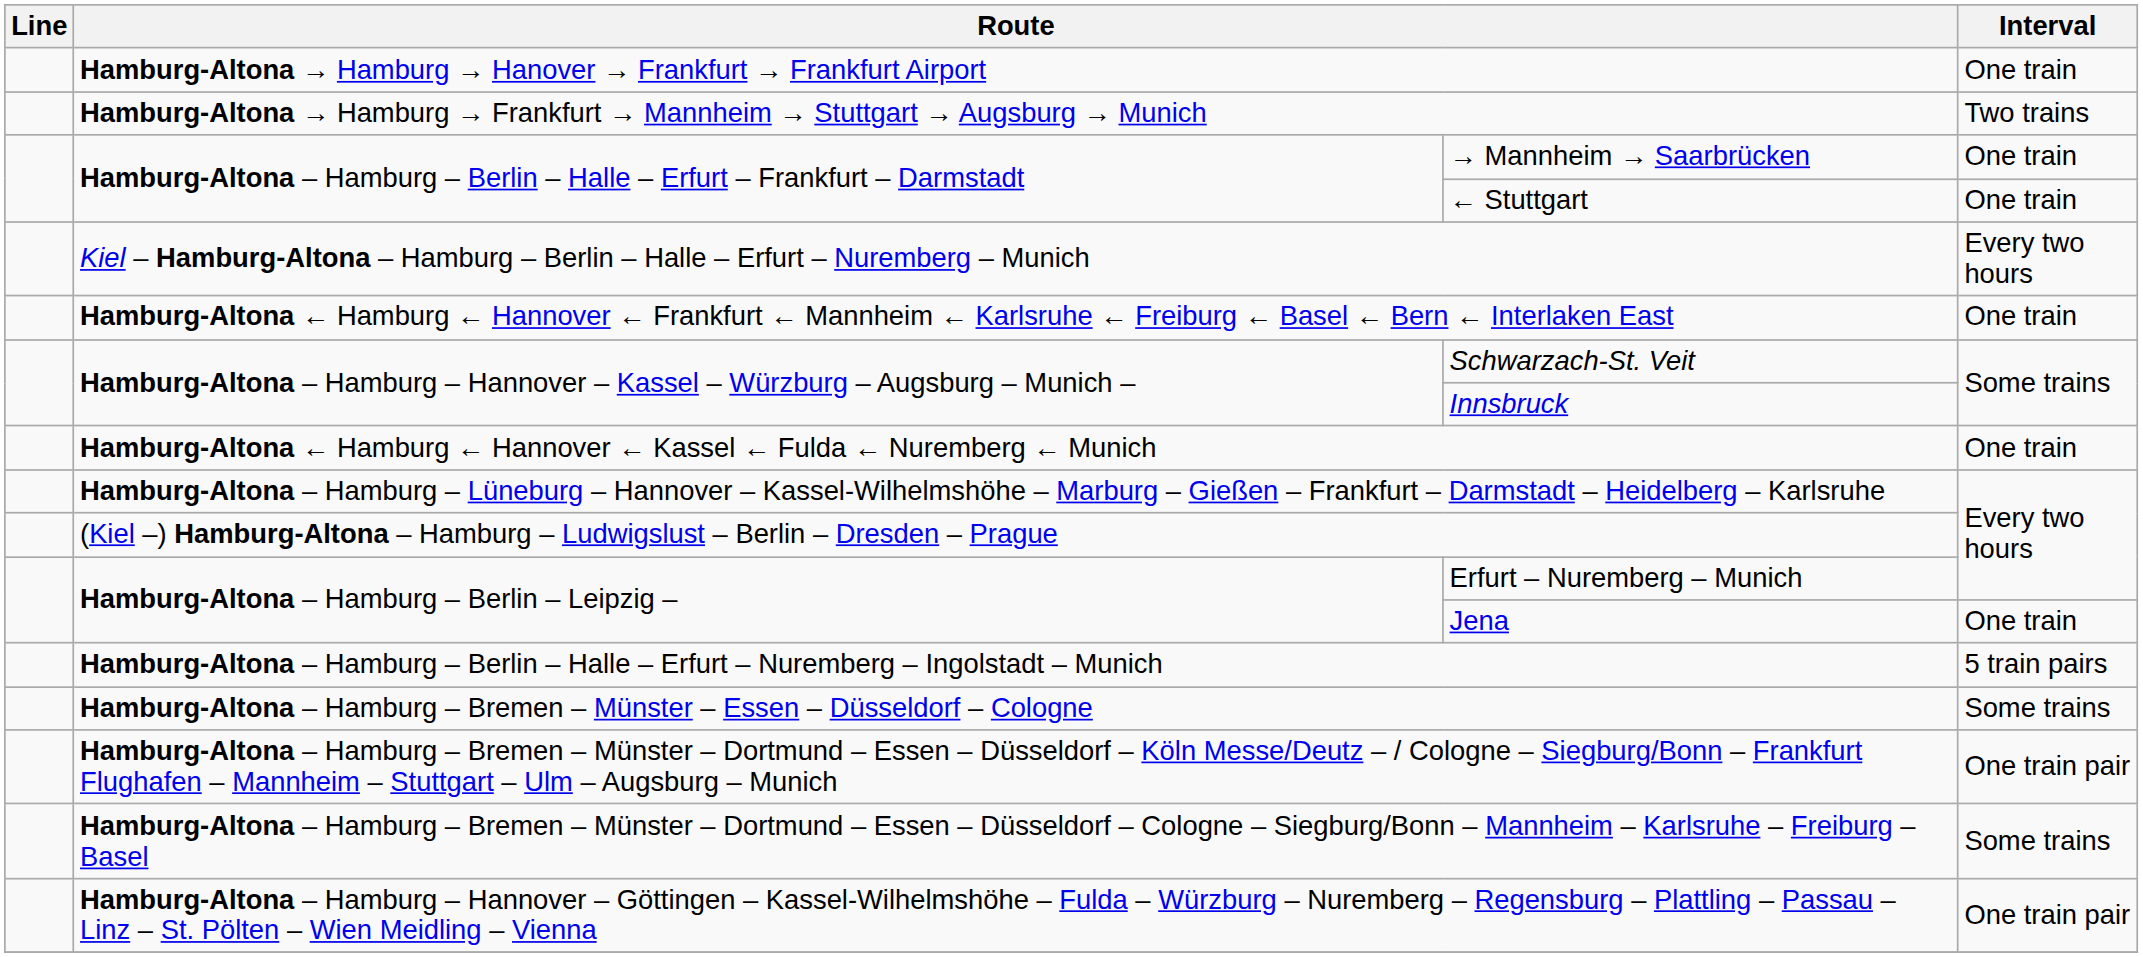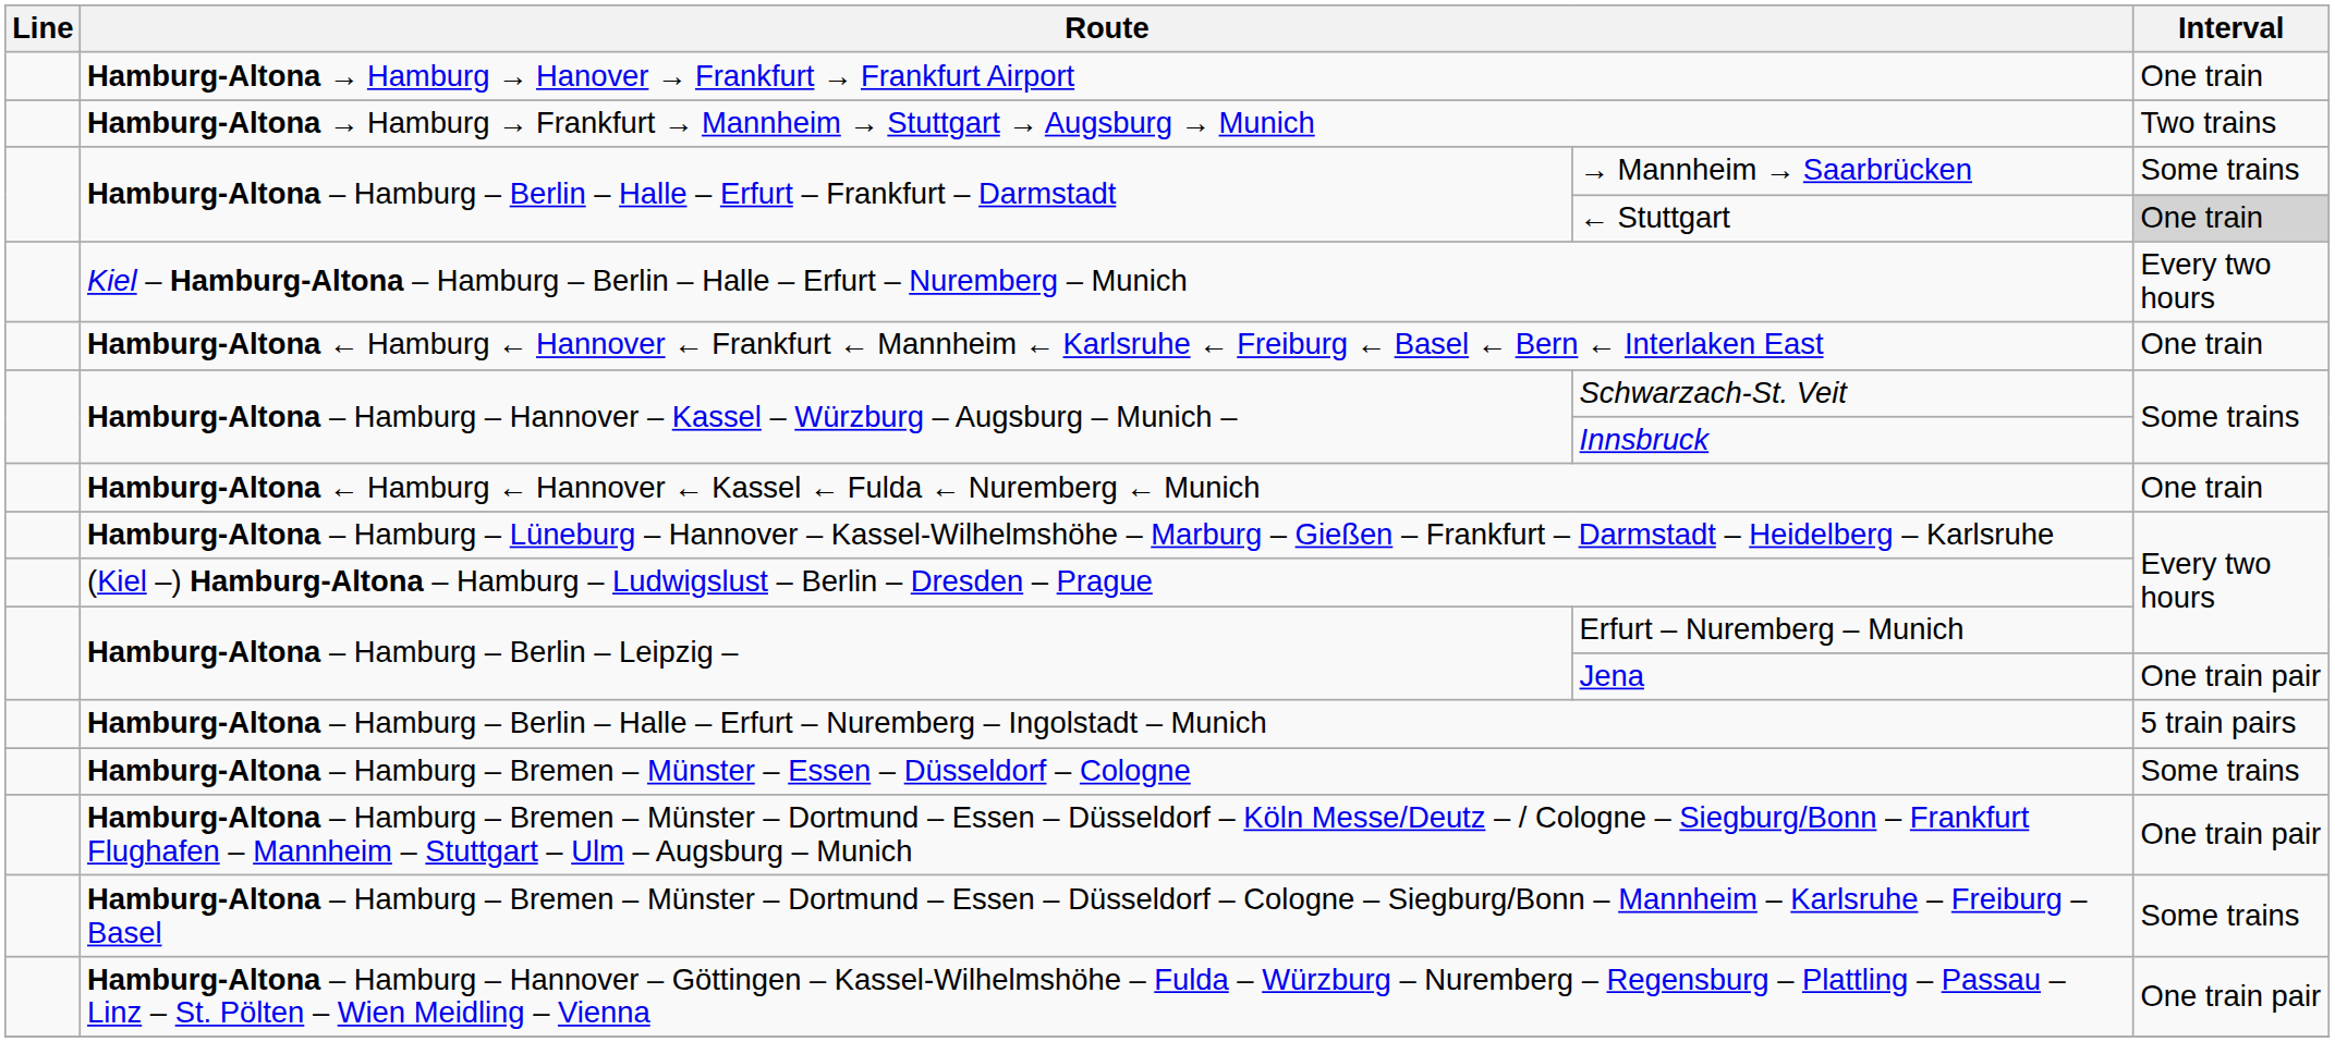 <table class="wikitable">
 <tr>
 <th>Line</th>
 <th colspan=2>Route</th>
 <th>Interval</th>
 </tr>
 <tr>
 <td></td>
 <td colspan=2><strong>Hamburg-Altona</strong> → <a href='#'>Hamburg</a> → <a href='#'>Hanover</a> → <a href='#'>Frankfurt</a> → <a href='#'>Frankfurt Airport</a></td>
 <td>One train</td>
 </tr>
 <tr>
 <td></td>
 <td colspan=2><strong>Hamburg-Altona</strong> → Hamburg → Frankfurt → <a href='#'>Mannheim</a> → <a href='#'>Stuttgart</a> → <a href='#'>Augsburg</a> → <a href='#'>Munich</a></td>
 <td>Two trains</td>
 </tr>
 <tr>
 <td rowspan=2></td>
 <td rowspan=2><strong>Hamburg-Altona</strong> – Hamburg – <a href='#'>Berlin</a> – <a href='#'>Halle</a> – <a href='#'>Erfurt</a> – Frankfurt – <a href='#'>Darmstadt</a></td>
 <td>→ Mannheim → <a href='#'>Saarbrücken</a></td>
-<td>One train</td>
+<td>Some trains</td>
 </tr>
 <tr>
 <td>← Stuttgart</td>
-<td>One train</td>
+<td style="background: lightgrey;">One train</td>
 </tr>
 <tr>
 <td></td>
 <td colspan=2><em><a href='#'>Kiel</a></em> –  <strong>Hamburg-Altona</strong> – Hamburg – Berlin – Halle – Erfurt – <a href='#'>Nuremberg</a> – Munich</td>
 <td>Every two hours</td>
 </tr>
 <tr>
 <td></td>
 <td colspan=2><strong>Hamburg-Altona</strong> ← Hamburg ← <a href='#'>Hannover</a> ← Frankfurt ← Mannheim ← <a href='#'>Karlsruhe</a> ← <a href='#'>Freiburg</a> ← <a href='#'>Basel</a> ← <a href='#'>Bern</a> ← <a href='#'>Interlaken East</a></td>
 <td>One train</td>
 </tr>
 <tr>
 <td rowspan=2></td>
 <td rowspan=2><strong>Hamburg-Altona</strong> – Hamburg – Hannover – <a href='#'>Kassel</a> – <a href='#'>Würzburg</a> –  Augsburg – Munich –</td>
 <td><em>Schwarzach-St. Veit</em></td>
 <td rowspan=2>Some trains</td>
 </tr>
 <tr>
 <td><em><a href='#'>Innsbruck</a></em></td>
 </tr>
 <tr>
 <td></td>
 <td colspan=2><strong>Hamburg-Altona</strong> ← Hamburg ← Hannover ← Kassel ← Fulda ← Nuremberg ← Munich</td>
 <td>One train</td>
 </tr>
 <tr>
 <td></td>
 <td colspan=2><strong>Hamburg-Altona</strong> – Hamburg – <a href='#'>Lüneburg</a> – Hannover – Kassel-Wilhelmshöhe – <a href='#'>Marburg</a> – <a href='#'>Gießen</a> – Frankfurt – <a href='#'>Darmstadt</a> – <a href='#'>Heidelberg</a> – Karlsruhe</td>
 <td rowspan=3>Every two hours</td>
 </tr>
 <tr>
 <td></td>
 <td colspan=2>(<a href='#'>Kiel</a> –) <strong>Hamburg-Altona</strong> – Hamburg – <a href='#'>Ludwigslust</a> – Berlin – <a href='#'>Dresden</a> – <a href='#'>Prague</a></td>
 </tr>
 <tr>
 <td rowspan=2></td>
 <td rowspan=2><strong>Hamburg-Altona</strong> – Hamburg – Berlin – Leipzig –</td>
 <td>Erfurt – Nuremberg – Munich</td>
 </tr>
 <tr>
 <td><a href='#'>Jena</a></td>
-<td>One train</td>
+<td>One train pair</td>
 </tr>
 <tr>
 <td></td>
 <td colspan=2><strong>Hamburg-Altona</strong> – Hamburg – Berlin – Halle – Erfurt – Nuremberg – Ingolstadt – Munich</td>
 <td>5 train pairs</td>
 </tr>
 <tr>
 <td></td>
 <td colspan=2><strong>Hamburg-Altona</strong> – Hamburg – Bremen – <a href='#'>Münster</a> – <a href='#'>Essen</a> – <a href='#'>Düsseldorf</a> – <a href='#'>Cologne</a></td>
 <td>Some trains</td>
 </tr>
 <tr>
 <td></td>
 <td colspan=2><strong>Hamburg-Altona</strong> – Hamburg – Bremen – Münster – Dortmund – Essen – Düsseldorf – <a href='#'>Köln Messe/Deutz</a> – / Cologne – <a href='#'>Siegburg/Bonn</a> – <a href='#'>Frankfurt Flughafen</a> – <a href='#'>Mannheim</a> – <a href='#'>Stuttgart</a> – <a href='#'>Ulm</a> – Augsburg – Munich</td>
 <td>One train pair</td>
 </tr>
 <tr>
 <td></td>
 <td colspan=2><strong>Hamburg-Altona</strong> – Hamburg – Bremen – Münster – Dortmund – Essen – Düsseldorf – Cologne – Siegburg/Bonn –  <a href='#'>Mannheim</a> – <a href='#'>Karlsruhe</a> – <a href='#'>Freiburg</a> – <a href='#'>Basel</a></td>
 <td>Some trains</td>
 </tr>
 <tr>
 <td></td>
 <td colspan=2><strong>Hamburg-Altona</strong> – Hamburg – Hannover – Göttingen – Kassel-Wilhelmshöhe – <a href='#'>Fulda</a> – <a href='#'>Würzburg</a> – Nuremberg – <a href='#'>Regensburg</a> – <a href='#'>Plattling</a> – <a href='#'>Passau</a> – <a href='#'>Linz</a> – <a href='#'>St. Pölten</a> – <a href='#'>Wien Meidling</a> – <a href='#'>Vienna</a></td>
 <td>One train pair</td>
 </tr>
 <tr>
 </tr>
 </table>
